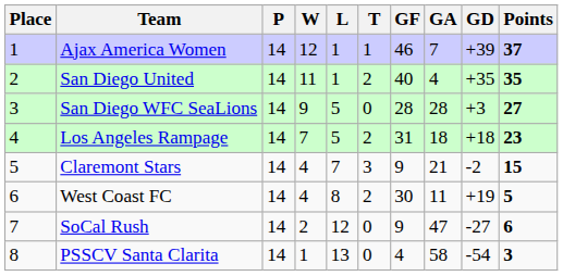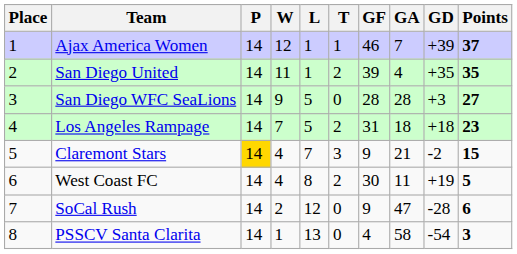 <table class="wikitable">
 <tr>
 <th>Place</th>
 <th width="170">Team</th>
 <th width="20">P</th>
 <th width="20">W</th>
 <th width="20">L</th>
 <th width="20">T</th>
 <th width="20">GF</th>
 <th width="20">GA</th>
 <th width="25">GD</th>
 <th>Points</th>
 </tr>
 <tr bgcolor=#ccccff>
 <td>1</td>
 <td><a href='#'>Ajax America Women</a></td>
 <td>14</td>
 <td>12</td>
 <td>1</td>
 <td>1</td>
 <td>46</td>
 <td>7</td>
 <td>+39</td>
 <td><strong>37</strong></td>
 </tr>
 <tr bgcolor=#ccffcc>
 <td>2</td>
 <td><a href='#'>San Diego United</a></td>
 <td>14</td>
 <td>11</td>
 <td>1</td>
 <td>2</td>
-<td>40</td>
+<td>39</td>
 <td>4</td>
 <td>+35</td>
 <td><strong>35</strong></td>
 </tr>
 <tr bgcolor=#ccffcc>
 <td>3</td>
 <td><a href='#'>San Diego WFC SeaLions</a></td>
 <td>14</td>
 <td>9</td>
 <td>5</td>
 <td>0</td>
 <td>28</td>
 <td>28</td>
 <td>+3</td>
 <td><strong>27</strong></td>
 </tr>
 <tr bgcolor=#ccffcc>
 <td>4</td>
 <td><a href='#'>Los Angeles Rampage</a></td>
 <td>14</td>
 <td>7</td>
 <td>5</td>
 <td>2</td>
 <td>31</td>
 <td>18</td>
 <td>+18</td>
 <td><strong>23</strong></td>
 </tr>
 <tr>
 <td>5</td>
 <td><a href='#'>Claremont Stars</a></td>
-<td>14</td>
+<td style="background: gold;">14</td>
 <td>4</td>
 <td>7</td>
 <td>3</td>
 <td>9</td>
 <td>21</td>
 <td>-2</td>
 <td><strong>15</strong></td>
 </tr>
 <tr>
 <td>6</td>
 <td>West Coast FC</td>
 <td>14</td>
 <td>4</td>
 <td>8</td>
 <td>2</td>
 <td>30</td>
 <td>11</td>
 <td>+19</td>
 <td><strong>5</strong></td>
 </tr>
 <tr>
 <td>7</td>
 <td><a href='#'>SoCal Rush</a></td>
 <td>14</td>
 <td>2</td>
 <td>12</td>
 <td>0</td>
 <td>9</td>
 <td>47</td>
-<td>-27</td>
+<td>-28</td>
 <td><strong>6</strong></td>
 </tr>
 <tr>
 <td>8</td>
 <td><a href='#'>PSSCV Santa Clarita</a></td>
 <td>14</td>
 <td>1</td>
 <td>13</td>
 <td>0</td>
 <td>4</td>
 <td>58</td>
 <td>-54</td>
 <td><strong>3</strong></td>
 </tr>
 </table>
